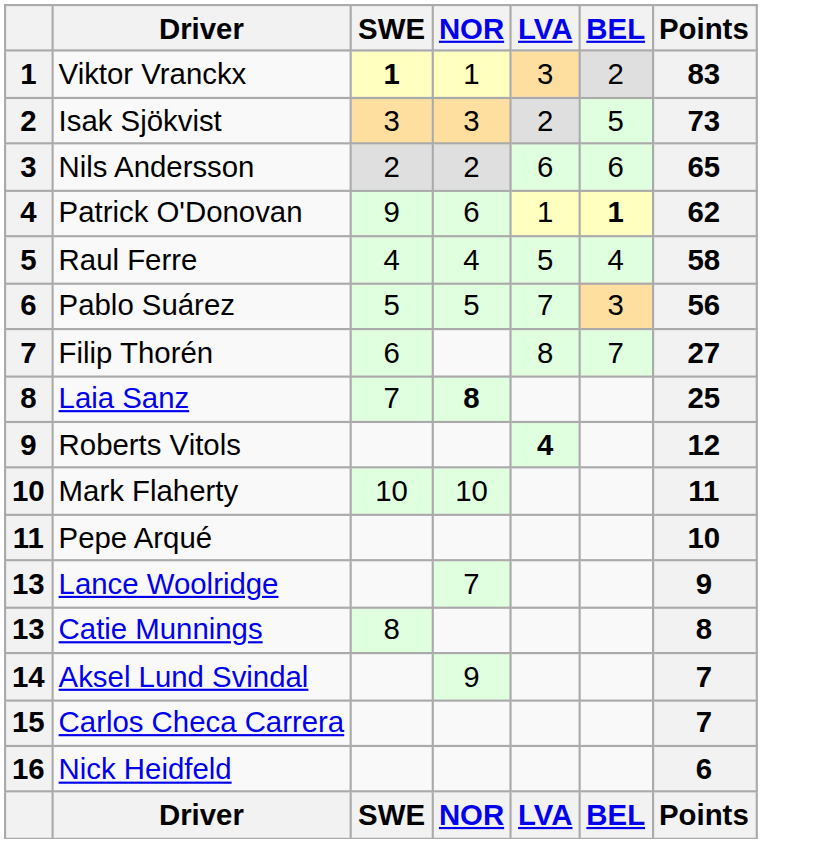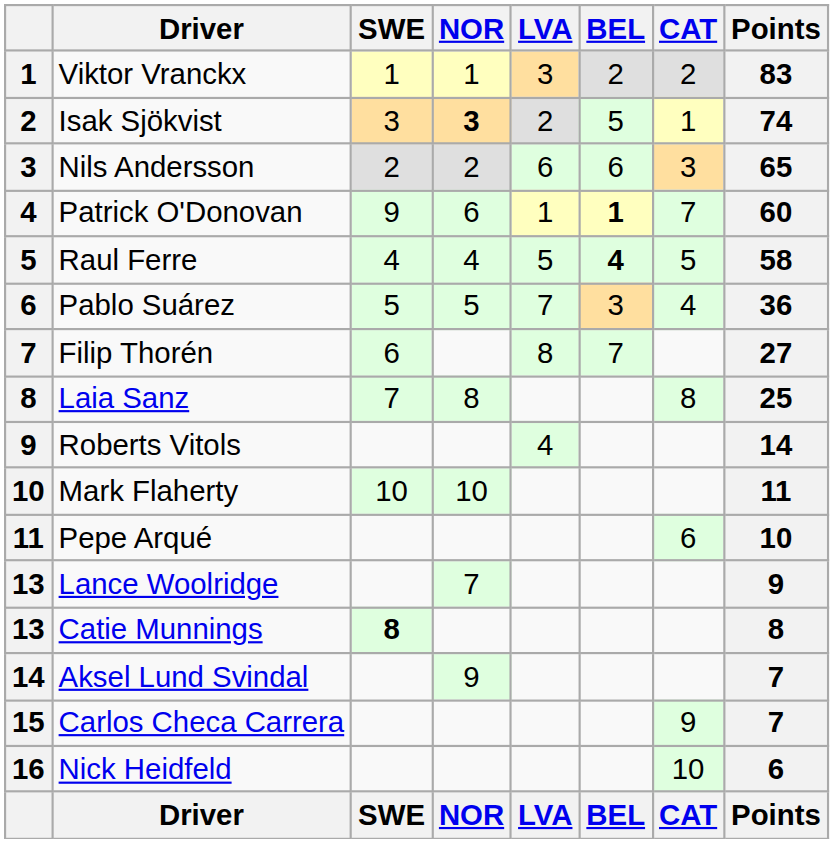 <table class="wikitable" style="font-size:85%; text-align:center;">
 <tr>
 <th></th>
 <th>Driver</th>
 <th>SWE<br></th>
 <th><a href='#'>NOR</a><br></th>
 <th><a href='#'>LVA</a><br></th>
 <th><a href='#'>BEL</a><br></th>
+<th><a href='#'>CAT</a><br></th>
 <th>Points</th>
 </tr>
 <tr>
 <th>1</th>
 <td align=left> Viktor Vranckx</td>
-<td style="background:#ffffbf;"><strong>1</strong></td>
+<td style="background:#ffffbf;">1</td>
 <td style="background:#ffffbf;">1</td>
 <td style="background:#ffdf9f;">3</td>
+<td style="background:#dfdfdf;">2</td>
 <td style="background:#dfdfdf;">2</td>
 <th>83</th>
 </tr>
 <tr>
 <th>2</th>
 <td align="left"> Isak Sjökvist</td>
 <td style="background:#ffdf9f;">3</td>
-<td style="background:#ffdf9f;">3</td>
+<td style="background:#ffdf9f;"><strong>3</strong></td>
 <td style="background:#dfdfdf;">2</td>
 <td style="background:#dfffdf;">5</td>
-<th>73</th>
+<td style="background:#ffffbf;">1</td>
+<th>74</th>
 </tr>
 <tr>
 <th>3</th>
 <td align="left"> Nils Andersson</td>
 <td style="background:#dfdfdf;">2</td>
 <td style="background:#dfdfdf;">2</td>
 <td style="background:#dfffdf;">6</td>
 <td style="background:#dfffdf;">6</td>
+<td style="background:#ffdf9f;">3</td>
 <th>65</th>
 </tr>
 <tr>
 <th>4</th>
 <td align="left"> Patrick O'Donovan</td>
 <td style="background:#dfffdf;">9</td>
 <td style="background:#dfffdf;">6</td>
 <td style="background:#ffffbf;">1</td>
 <td style="background:#ffffbf;"><strong>1</strong></td>
-<th>62</th>
+<td style="background:#dfffdf;">7</td>
+<th>60</th>
 </tr>
 <tr>
 <th>5</th>
 <td align="left"> Raul Ferre</td>
 <td style="background:#dfffdf;">4</td>
 <td style="background:#dfffdf;">4</td>
 <td style="background:#dfffdf;">5</td>
-<td style="background:#dfffdf;">4</td>
+<td style="background:#dfffdf;"><strong>4</strong></td>
+<td style="background:#dfffdf;">5</td>
 <th>58</th>
 </tr>
 <tr>
 <th>6</th>
 <td align="left"> Pablo Suárez</td>
 <td style="background:#dfffdf;">5</td>
 <td style="background:#dfffdf;">5</td>
 <td style="background:#dfffdf;">7</td>
 <td style="background:#ffdf9f;">3</td>
-<th>56</th>
+<td style="background:#dfffdf;">4</td>
+<th>36</th>
 </tr>
 <tr>
 <th>7</th>
 <td align="left"> Filip Thorén</td>
 <td style="background:#dfffdf;">6</td>
 <td></td>
 <td style="background:#dfffdf;">8</td>
 <td style="background:#dfffdf;">7</td>
+<td></td>
 <th>27</th>
 </tr>
 <tr>
 <th>8</th>
 <td align="left"> <a href='#'>Laia Sanz</a></td>
 <td style="background:#dfffdf;">7</td>
-<td style="background:#dfffdf;"><strong>8</strong></td>
+<td style="background:#dfffdf;">8</td>
 <td></td>
 <td></td>
+<td style="background:#dfffdf;">8</td>
 <th>25</th>
 </tr>
 <tr>
 <th>9</th>
 <td align="left"> Roberts Vitols</td>
 <td></td>
 <td></td>
-<td style="background:#dfffdf;"><strong>4</strong></td>
+<td style="background:#dfffdf;">4</td>
 <td></td>
-<th>12</th>
+<td></td>
+<th>14</th>
 </tr>
 <tr>
 <th>10</th>
 <td align="left"> Mark Flaherty</td>
 <td style="background:#dfffdf;">10</td>
 <td style="background:#dfffdf;">10</td>
+<td></td>
 <td></td>
 <td></td>
 <th>11</th>
 </tr>
 <tr>
 <th>11</th>
 <td align="left"> Pepe Arqué</td>
 <td></td>
 <td></td>
 <td></td>
 <td></td>
+<td style="background:#dfffdf;">6</td>
 <th>10</th>
 </tr>
 <tr>
 <th>13</th>
 <td align="left"> <a href='#'>Lance Woolridge</a></td>
 <td></td>
 <td style="background:#dfffdf;">7</td>
 <td></td>
 <td></td>
+<td></td>
 <th>9</th>
 </tr>
 <tr>
 <th>13</th>
 <td align="left"> <a href='#'>Catie Munnings</a></td>
-<td style="background:#dfffdf;">8</td>
+<td style="background:#dfffdf;"><strong>8</strong></td>
+<td></td>
 <td></td>
 <td></td>
 <td></td>
 <th>8</th>
 </tr>
 <tr>
 <th>14</th>
 <td align="left"> <a href='#'>Aksel Lund Svindal</a></td>
 <td></td>
 <td style="background:#dfffdf;">9</td>
 <td></td>
 <td></td>
+<td></td>
 <th>7</th>
 </tr>
 <tr>
 <th>15</th>
 <td align="left"> <a href='#'>Carlos Checa Carrera</a></td>
 <td></td>
 <td></td>
 <td></td>
 <td></td>
+<td style="background:#dfffdf;">9</td>
 <th>7</th>
 </tr>
 <tr>
 <th>16</th>
 <td align="left"> <a href='#'>Nick Heidfeld</a></td>
 <td></td>
 <td></td>
 <td></td>
 <td></td>
+<td style="background:#dfffdf;">10</td>
 <th>6</th>
 </tr>
 <tr>
 <th></th>
 <th>Driver</th>
 <th>SWE<br></th>
 <th><a href='#'>NOR</a><br></th>
 <th><a href='#'>LVA</a><br></th>
 <th><a href='#'>BEL</a><br></th>
+<th><a href='#'>CAT</a><br></th>
 <th>Points</th>
 </tr>
 </table>
